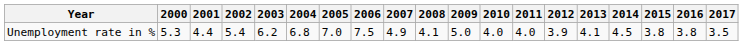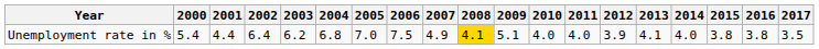 <table class="wikitable">
 <tr>
 <th>Year</th>
 <th>2000</th>
 <th>2001</th>
 <th>2002</th>
 <th>2003</th>
 <th>2004</th>
 <th>2005</th>
 <th>2006</th>
 <th>2007</th>
 <th>2008</th>
 <th>2009</th>
 <th>2010</th>
 <th>2011</th>
 <th>2012</th>
 <th>2013</th>
 <th>2014</th>
 <th>2015</th>
 <th>2016</th>
 <th>2017</th>
 </tr>
 <tr>
 <td>Unemployment rate in %</td>
-<td>5.3</td>
+<td>5.4</td>
 <td>4.4</td>
-<td>5.4</td>
+<td>6.4</td>
 <td>6.2</td>
 <td>6.8</td>
 <td>7.0</td>
 <td>7.5</td>
 <td>4.9</td>
-<td>4.1</td>
-<td>5.0</td>
+<td style="background: gold;">4.1</td>
+<td>5.1</td>
 <td>4.0</td>
 <td>4.0</td>
 <td>3.9</td>
 <td>4.1</td>
-<td>4.5</td>
+<td>4.0</td>
 <td>3.8</td>
 <td>3.8</td>
 <td>3.5</td>
 </tr>
 </table>
